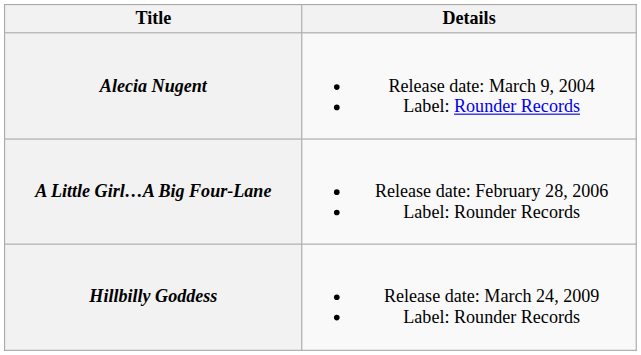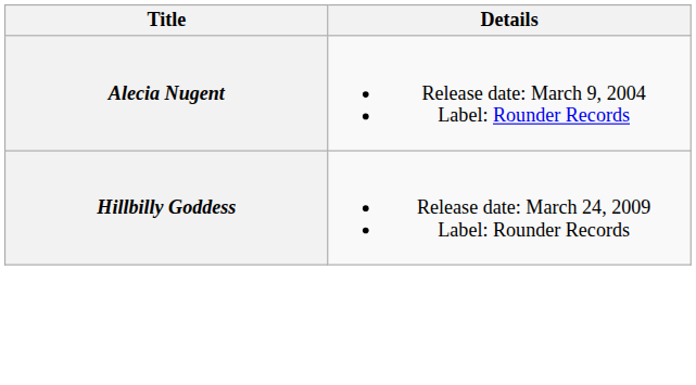 <table class="wikitable plainrowheaders" style="text-align:center;">
 <tr>
 <th style="width:16em;">Title</th>
 <th style="width:18em;">Details</th>
 </tr>
 <tr>
 <th scope="row"><em>Alecia Nugent</em></th>
 <td><br><ul><li>Release date: March 9, 2004</li><li>Label: <a href='#'>Rounder Records</a></li></ul></td>
 </tr>
 <tr>
-<th scope="row"><em>A Little Girl…A Big Four-Lane</em></th>
-<td><br><ul><li>Release date: February 28, 2006</li><li>Label: Rounder Records</li></ul></td>
-</tr>
-<tr>
 <th scope="row"><em>Hillbilly Goddess</em></th>
 <td><br><ul><li>Release date: March 24, 2009</li><li>Label: Rounder Records</li></ul></td>
 </tr>
 </table>
